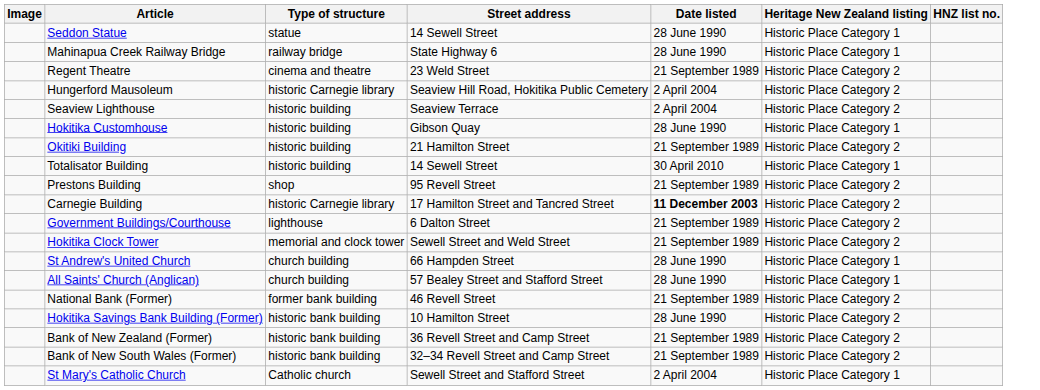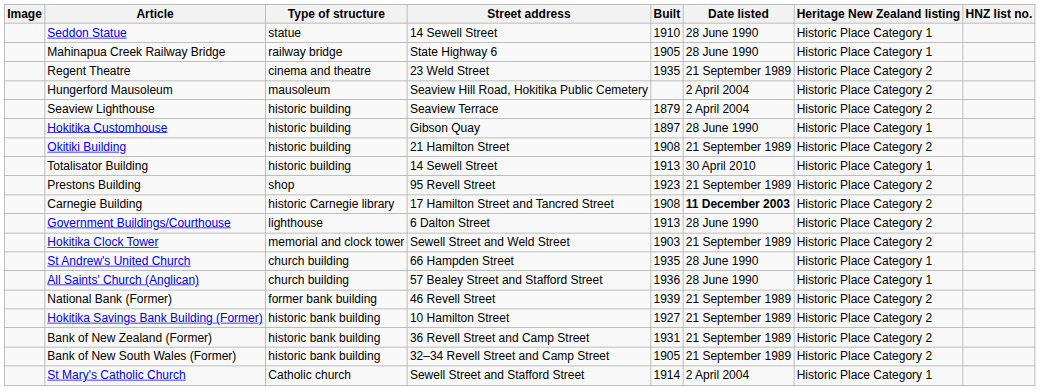 <table class='wikitable sortable'>
 <tr>
 <th>Image</th>
 <th>Article</th>
 <th>Type of structure</th>
 <th>Street address</th>
+<th>Built</th>
 <th>Date listed</th>
 <th>Heritage New Zealand listing</th>
 <th>HNZ list no.</th>
 </tr>
 <tr>
 <td></td>
 <td><a href='#'>Seddon Statue</a></td>
 <td>statue</td>
 <td>14 Sewell Street</td>
+<td>1910</td>
 <td>28 June 1990</td>
 <td>Historic Place Category 1</td>
 <td></td>
 </tr>
 <tr>
 <td></td>
 <td>Mahinapua Creek Railway Bridge</td>
 <td>railway bridge</td>
 <td>State Highway 6</td>
+<td>1905</td>
 <td>28 June 1990</td>
 <td>Historic Place Category 1</td>
 <td></td>
 </tr>
 <tr>
 <td></td>
 <td>Regent Theatre</td>
 <td>cinema and theatre</td>
 <td>23 Weld Street</td>
+<td>1935</td>
 <td>21 September 1989</td>
 <td>Historic Place Category 2</td>
 <td></td>
 </tr>
 <tr>
 <td></td>
 <td>Hungerford Mausoleum</td>
-<td>historic Carnegie library</td>
+<td>mausoleum</td>
 <td>Seaview Hill Road, Hokitika Public Cemetery</td>
+<td></td>
 <td>2 April 2004</td>
 <td>Historic Place Category 2</td>
 <td></td>
 </tr>
 <tr>
 <td></td>
 <td>Seaview Lighthouse</td>
 <td>historic building</td>
 <td>Seaview Terrace</td>
+<td>1879</td>
 <td>2 April 2004</td>
 <td>Historic Place Category 2</td>
 <td></td>
 </tr>
 <tr>
 <td></td>
 <td><a href='#'>Hokitika Customhouse</a></td>
 <td>historic building</td>
 <td>Gibson Quay</td>
+<td>1897</td>
 <td>28 June 1990</td>
 <td>Historic Place Category 1</td>
 <td></td>
 </tr>
 <tr>
 <td></td>
 <td><a href='#'>Okitiki Building</a></td>
 <td>historic building</td>
 <td>21 Hamilton Street</td>
+<td>1908</td>
 <td>21 September 1989</td>
 <td>Historic Place Category 2</td>
 <td></td>
 </tr>
 <tr>
 <td></td>
 <td>Totalisator Building</td>
 <td>historic building</td>
 <td>14 Sewell Street</td>
+<td>1913</td>
 <td>30 April 2010</td>
 <td>Historic Place Category 1</td>
 <td></td>
 </tr>
 <tr>
 <td></td>
 <td>Prestons Building</td>
 <td>shop</td>
 <td>95 Revell Street</td>
+<td>1923</td>
 <td>21 September 1989</td>
 <td>Historic Place Category 2</td>
 <td></td>
 </tr>
 <tr>
 <td></td>
 <td>Carnegie Building</td>
 <td>historic Carnegie library</td>
 <td>17 Hamilton Street and Tancred Street</td>
+<td>1908</td>
 <td><strong>11 December 2003</strong></td>
 <td>Historic Place Category 2</td>
 <td></td>
 </tr>
 <tr>
 <td></td>
 <td><a href='#'>Government Buildings/Courthouse</a></td>
 <td>lighthouse</td>
 <td>6 Dalton Street</td>
-<td>21 September 1989</td>
+<td>1913</td>
+<td>28 June 1990</td>
 <td>Historic Place Category 2</td>
 <td></td>
 </tr>
 <tr>
 <td></td>
 <td><a href='#'>Hokitika Clock Tower</a></td>
 <td>memorial and clock tower</td>
 <td>Sewell Street and Weld Street</td>
+<td>1903</td>
 <td>21 September 1989</td>
 <td>Historic Place Category 2</td>
 <td></td>
 </tr>
 <tr>
 <td></td>
 <td><a href='#'>St Andrew's United Church</a></td>
 <td>church building</td>
 <td>66 Hampden Street</td>
+<td>1935</td>
 <td>28 June 1990</td>
 <td>Historic Place Category 1</td>
 <td></td>
 </tr>
 <tr>
 <td></td>
 <td><a href='#'>All Saints' Church (Anglican)</a></td>
 <td>church building</td>
 <td>57 Bealey Street and Stafford Street</td>
+<td>1936</td>
 <td>28 June 1990</td>
 <td>Historic Place Category 1</td>
 <td></td>
 </tr>
 <tr>
 <td></td>
 <td>National Bank (Former)</td>
 <td>former bank building</td>
 <td>46 Revell Street</td>
+<td>1939</td>
 <td>21 September 1989</td>
 <td>Historic Place Category 2</td>
 <td></td>
 </tr>
 <tr>
 <td></td>
 <td><a href='#'>Hokitika Savings Bank Building (Former)</a></td>
 <td>historic bank building</td>
 <td>10 Hamilton Street</td>
-<td>28 June 1990</td>
+<td>1927</td>
+<td>21 September 1989</td>
 <td>Historic Place Category 2</td>
 <td></td>
 </tr>
 <tr>
 <td></td>
 <td>Bank of New Zealand (Former)</td>
 <td>historic bank building</td>
 <td>36 Revell Street and Camp Street</td>
+<td>1931</td>
 <td>21 September 1989</td>
 <td>Historic Place Category 2</td>
 <td></td>
 </tr>
 <tr>
 <td></td>
 <td>Bank of New South Wales (Former)</td>
 <td>historic bank building</td>
 <td>32–34 Revell Street and Camp Street</td>
+<td>1905</td>
 <td>21 September 1989</td>
 <td>Historic Place Category 2</td>
 <td></td>
 </tr>
 <tr>
 <td></td>
 <td><a href='#'>St Mary's Catholic Church</a></td>
 <td>Catholic church</td>
 <td>Sewell Street and Stafford Street</td>
+<td>1914</td>
 <td>2 April 2004</td>
 <td>Historic Place Category 1</td>
 <td></td>
 </tr>
 </table>
